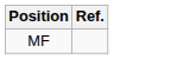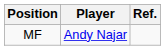 <table class=wikitable>
 <tr>
 <th>Position</th>
+<th>Player</th>
 <th>Ref.</th>
 </tr>
 <tr>
 <td align=center>MF</td>
+<td> <a href='#'>Andy Najar</a></td>
 <td></td>
 </tr>
 </table>
